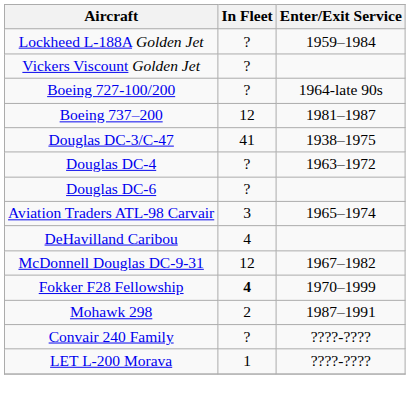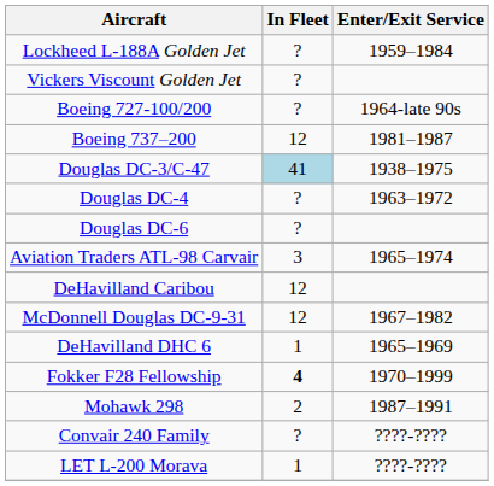 <table class="wikitable" style="text-align:center;">
 <tr>
 <th>Aircraft</th>
 <th>In Fleet</th>
 <th>Enter/Exit Service</th>
 </tr>
 <tr>
 <td><a href='#'>Lockheed L-188A</a> <em>Golden Jet</em></td>
 <td>?</td>
 <td>1959–1984</td>
 </tr>
 <tr>
 <td><a href='#'>Vickers Viscount</a> <em>Golden Jet</em></td>
 <td>?</td>
 <td></td>
 </tr>
 <tr>
 <td><a href='#'>Boeing 727-100/200</a></td>
 <td>?</td>
 <td>1964-late 90s</td>
 </tr>
 <tr>
 <td><a href='#'>Boeing 737–200</a></td>
 <td>12</td>
 <td>1981–1987</td>
 </tr>
 <tr>
 <td><a href='#'> Douglas DC-3/C-47</a></td>
-<td>41</td>
+<td style="background: lightblue;">41</td>
 <td>1938–1975</td>
 </tr>
 <tr>
 <td><a href='#'>Douglas DC-4</a></td>
 <td>?</td>
 <td>1963–1972</td>
 </tr>
 <tr>
 <td><a href='#'>Douglas DC-6</a></td>
 <td>?</td>
 <td></td>
 </tr>
 <tr>
 <td><a href='#'>Aviation Traders ATL-98 Carvair</a></td>
 <td>3</td>
 <td>1965–1974</td>
 </tr>
 <tr>
 <td><a href='#'>DeHavilland Caribou</a></td>
-<td>4</td>
+<td>12</td>
 <td></td>
 </tr>
 <tr>
 <td><a href='#'>McDonnell Douglas DC-9-31</a></td>
 <td>12</td>
 <td>1967–1982</td>
+</tr>
+<tr>
+<td><a href='#'>DeHavilland DHC 6</a></td>
+<td>1</td>
+<td>1965–1969</td>
 </tr>
 <tr>
 <td><a href='#'>Fokker F28 Fellowship</a></td>
 <td><strong>4</strong></td>
 <td>1970–1999</td>
 </tr>
 <tr>
 <td><a href='#'>Mohawk 298</a></td>
 <td>2</td>
 <td>1987–1991</td>
 </tr>
 <tr>
 <td><a href='#'>Convair 240 Family</a></td>
 <td>?</td>
 <td>????-????</td>
 </tr>
 <tr>
 <td><a href='#'>LET L-200 Morava</a></td>
 <td>1</td>
 <td>????-????</td>
 </tr>
 <tr>
 </tr>
 </table>
